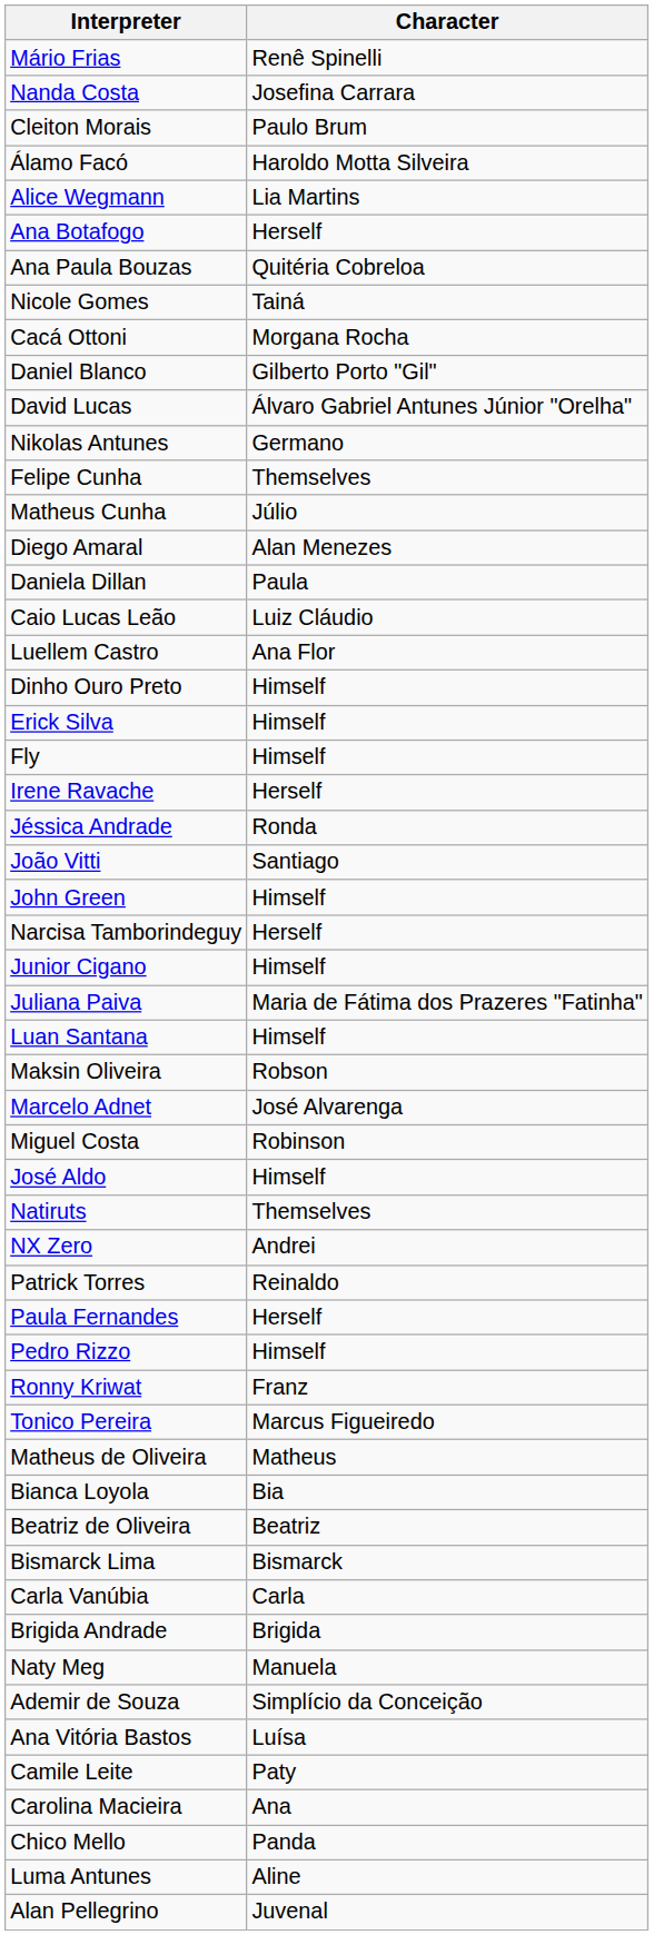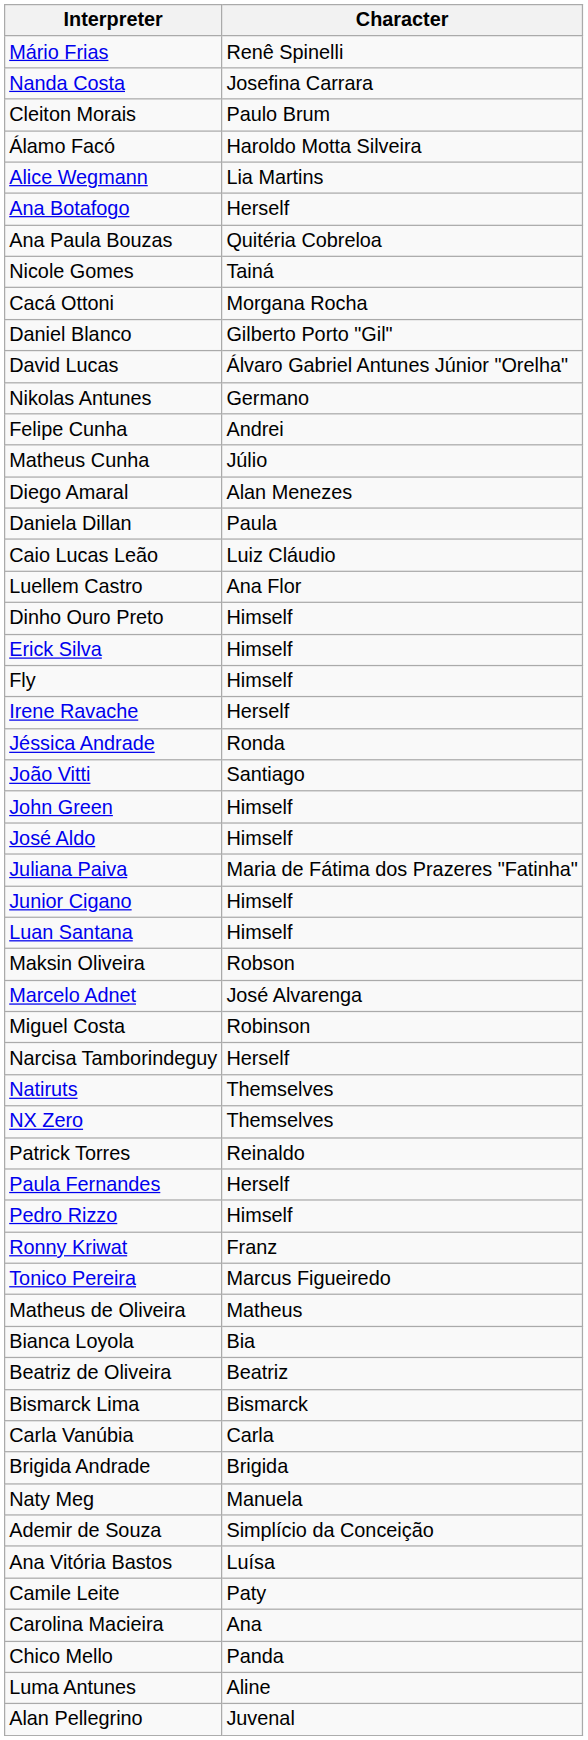 <table class="wikitable">
 <tr>
 <th>Interpreter</th>
 <th>Character</th>
 </tr>
 <tr>
 <td><a href='#'>Mário Frias</a></td>
 <td>Renê Spinelli</td>
 </tr>
 <tr>
 <td><a href='#'>Nanda Costa</a></td>
 <td>Josefina Carrara</td>
 </tr>
 <tr>
 <td>Cleiton Morais</td>
 <td>Paulo Brum</td>
 </tr>
 <tr>
 <td>Álamo Facó</td>
 <td>Haroldo Motta Silveira</td>
 </tr>
 <tr>
 <td><a href='#'>Alice Wegmann</a></td>
 <td>Lia Martins</td>
 </tr>
 <tr>
 <td><a href='#'>Ana Botafogo</a></td>
 <td>Herself</td>
 </tr>
 <tr>
 <td>Ana Paula Bouzas</td>
 <td>Quitéria Cobreloa</td>
 </tr>
 <tr>
 <td>Nicole Gomes</td>
 <td>Tainá</td>
 </tr>
 <tr>
 <td>Cacá Ottoni</td>
 <td>Morgana Rocha</td>
 </tr>
 <tr>
 <td>Daniel Blanco</td>
 <td>Gilberto Porto "Gil"</td>
 </tr>
 <tr>
 <td>David Lucas</td>
 <td>Álvaro Gabriel Antunes Júnior "Orelha"</td>
 </tr>
 <tr>
 <td>Nikolas Antunes</td>
 <td>Germano</td>
 </tr>
 <tr>
 <td>Felipe Cunha</td>
-<td>Themselves</td>
+<td>Andrei</td>
 </tr>
 <tr>
 <td>Matheus Cunha</td>
 <td>Júlio</td>
 </tr>
 <tr>
 <td>Diego Amaral</td>
 <td>Alan Menezes</td>
 </tr>
 <tr>
 <td>Daniela Dillan</td>
 <td>Paula</td>
 </tr>
 <tr>
 <td>Caio Lucas Leão</td>
 <td>Luiz Cláudio</td>
 </tr>
 <tr>
 <td>Luellem Castro</td>
 <td>Ana Flor</td>
 </tr>
 <tr>
 <td>Dinho Ouro Preto</td>
 <td>Himself</td>
 </tr>
 <tr>
 <td><a href='#'>Erick Silva</a></td>
 <td>Himself</td>
 </tr>
 <tr>
 <td>Fly</td>
 <td>Himself</td>
 </tr>
 <tr>
 <td><a href='#'>Irene Ravache</a></td>
 <td>Herself</td>
 </tr>
 <tr>
 <td><a href='#'>Jéssica Andrade</a></td>
 <td>Ronda</td>
 </tr>
 <tr>
 <td><a href='#'>João Vitti</a></td>
 <td>Santiago</td>
 </tr>
 <tr>
 <td><a href='#'>John Green</a></td>
 <td>Himself</td>
 </tr>
 <tr>
-<td>Narcisa Tamborindeguy</td>
-<td>Herself</td>
-</tr>
-<tr>
-<td><a href='#'>Junior Cigano</a></td>
+<td><a href='#'>José Aldo</a></td>
 <td>Himself</td>
 </tr>
 <tr>
 <td><a href='#'>Juliana Paiva</a></td>
 <td>Maria de Fátima dos Prazeres "Fatinha"</td>
+</tr>
+<tr>
+<td><a href='#'>Junior Cigano</a></td>
+<td>Himself</td>
 </tr>
 <tr>
 <td><a href='#'>Luan Santana</a></td>
 <td>Himself</td>
 </tr>
 <tr>
 <td>Maksin Oliveira</td>
 <td>Robson</td>
 </tr>
 <tr>
 <td><a href='#'>Marcelo Adnet</a></td>
 <td>José Alvarenga</td>
 </tr>
 <tr>
 <td>Miguel Costa</td>
 <td>Robinson</td>
 </tr>
 <tr>
-<td><a href='#'>José Aldo</a></td>
-<td>Himself</td>
+<td>Narcisa Tamborindeguy</td>
+<td>Herself</td>
 </tr>
 <tr>
 <td><a href='#'>Natiruts</a></td>
 <td>Themselves</td>
 </tr>
 <tr>
 <td><a href='#'>NX Zero</a></td>
-<td>Andrei</td>
+<td>Themselves</td>
 </tr>
 <tr>
 <td>Patrick Torres</td>
 <td>Reinaldo</td>
 </tr>
 <tr>
 <td><a href='#'>Paula Fernandes</a></td>
 <td>Herself</td>
 </tr>
 <tr>
 <td><a href='#'>Pedro Rizzo</a></td>
 <td>Himself</td>
 </tr>
 <tr>
 <td><a href='#'>Ronny Kriwat</a></td>
 <td>Franz</td>
 </tr>
 <tr>
 <td><a href='#'>Tonico Pereira</a></td>
 <td>Marcus Figueiredo</td>
 </tr>
 <tr>
 <td>Matheus de Oliveira</td>
 <td>Matheus</td>
 </tr>
 <tr>
 <td>Bianca Loyola</td>
 <td>Bia</td>
 </tr>
 <tr>
 <td>Beatriz de Oliveira</td>
 <td>Beatriz</td>
 </tr>
 <tr>
 <td>Bismarck Lima</td>
 <td>Bismarck</td>
 </tr>
 <tr>
 <td>Carla Vanúbia</td>
 <td>Carla</td>
 </tr>
 <tr>
 <td>Brigida Andrade</td>
 <td>Brigida</td>
 </tr>
 <tr>
 <td>Naty Meg</td>
 <td>Manuela</td>
 </tr>
 <tr>
 <td>Ademir de Souza</td>
 <td>Simplício da Conceição</td>
 </tr>
 <tr>
 <td>Ana Vitória Bastos</td>
 <td>Luísa</td>
 </tr>
 <tr>
 <td>Camile Leite</td>
 <td>Paty</td>
 </tr>
 <tr>
 <td>Carolina Macieira</td>
 <td>Ana</td>
 </tr>
 <tr>
 <td>Chico Mello</td>
 <td>Panda</td>
 </tr>
 <tr>
 <td>Luma Antunes</td>
 <td>Aline</td>
 </tr>
 <tr>
 <td>Alan Pellegrino</td>
 <td>Juvenal</td>
 </tr>
 </table>
